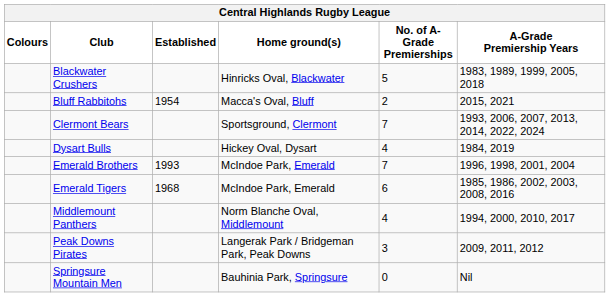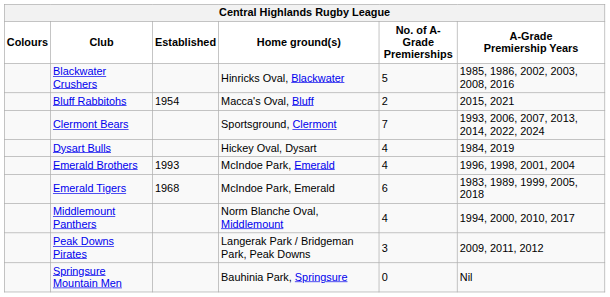 <table class="wikitable" style="width:100%; text-align:left">
 <tr>
 <th colspan="6">Central Highlands Rugby League</th>
 </tr>
 <tr>
 <th style="background:white">Colours</th>
 <th style="background:white">Club</th>
 <th style="background:white">Established</th>
 <th style="background:white">Home ground(s)</th>
 <th style="background:white">No. of A-Grade<br>Premierships</th>
 <th style="background:white">A-Grade<br>Premiership Years</th>
 </tr>
 <tr>
 <td style="text-align:center;"></td>
 <td><a href='#'>Blackwater Crushers</a></td>
 <td></td>
 <td>Hinricks Oval, <a href='#'>Blackwater</a></td>
 <td>5</td>
-<td>1983, 1989, 1999, 2005, 2018</td>
+<td>1985, 1986, 2002, 2003, 2008, 2016</td>
 </tr>
 <tr>
 <td style="text-align:center;"></td>
 <td><a href='#'>Bluff Rabbitohs</a></td>
 <td>1954</td>
 <td>Macca's Oval, <a href='#'>Bluff</a></td>
 <td>2</td>
 <td>2015, 2021</td>
 </tr>
 <tr>
 <td style="text-align:center;"></td>
 <td><a href='#'>Clermont Bears</a></td>
 <td></td>
 <td>Sportsground, <a href='#'>Clermont</a></td>
 <td>7</td>
 <td>1993, 2006, 2007, 2013, 2014, 2022, 2024</td>
 </tr>
 <tr>
 <td></td>
 <td><a href='#'>Dysart Bulls</a></td>
 <td></td>
 <td>Hickey Oval, Dysart</td>
 <td>4</td>
 <td>1984, 2019</td>
 </tr>
 <tr>
 <td style="text-align:center;"></td>
 <td><a href='#'>Emerald Brothers</a></td>
 <td>1993</td>
 <td>McIndoe Park, <a href='#'>Emerald</a></td>
-<td>7</td>
+<td>4</td>
 <td>1996, 1998, 2001, 2004</td>
 </tr>
 <tr>
 <td style="text-align:center;"></td>
 <td><a href='#'>Emerald Tigers</a></td>
 <td>1968</td>
 <td>McIndoe Park, Emerald</td>
 <td>6</td>
-<td>1985, 1986, 2002, 2003, 2008, 2016</td>
+<td>1983, 1989, 1999, 2005, 2018</td>
 </tr>
 <tr>
 <td style="text-align:center;"></td>
 <td><a href='#'>Middlemount Panthers</a></td>
 <td></td>
 <td>Norm Blanche Oval, <a href='#'>Middlemount</a></td>
 <td>4</td>
 <td>1994, 2000, 2010, 2017</td>
 </tr>
 <tr>
 <td style="text-align:center;"></td>
 <td><a href='#'>Peak Downs Pirates</a></td>
 <td></td>
 <td>Langerak Park / Bridgeman Park, Peak Downs</td>
 <td>3</td>
 <td>2009, 2011, 2012</td>
 </tr>
 <tr>
 <td style="text-align:center;"></td>
 <td><a href='#'>Springsure Mountain Men</a></td>
 <td></td>
 <td>Bauhinia Park, <a href='#'>Springsure</a></td>
 <td>0</td>
 <td>Nil</td>
 </tr>
 </table>
